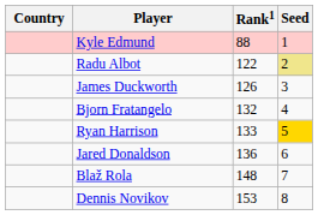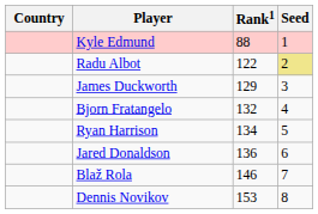 <table class="sortable wikitable">
 <tr>
 <th width="70">Country</th>
 <th width="175">Player</th>
 <th>Rank<sup>1</sup></th>
 <th>Seed</th>
 </tr>
 <tr style="background:#fcc;">
 <td></td>
 <td><a href='#'>Kyle Edmund</a></td>
 <td>88</td>
 <td>1</td>
 </tr>
 <tr>
 <td></td>
 <td><a href='#'>Radu Albot</a></td>
 <td>122</td>
 <td style="background: khaki;">2</td>
 </tr>
 <tr>
 <td></td>
 <td><a href='#'>James Duckworth</a></td>
-<td>126</td>
+<td>129</td>
 <td>3</td>
 </tr>
 <tr>
 <td></td>
 <td><a href='#'>Bjorn Fratangelo</a></td>
 <td>132</td>
 <td>4</td>
 </tr>
 <tr>
 <td></td>
 <td><a href='#'>Ryan Harrison</a></td>
-<td>133</td>
-<td style="background: gold;">5</td>
+<td>134</td>
+<td>5</td>
 </tr>
 <tr>
 <td></td>
 <td><a href='#'>Jared Donaldson</a></td>
 <td>136</td>
 <td>6</td>
 </tr>
 <tr>
 <td></td>
 <td><a href='#'>Blaž Rola</a></td>
-<td>148</td>
+<td>146</td>
 <td>7</td>
 </tr>
 <tr>
 <td></td>
 <td><a href='#'>Dennis Novikov</a></td>
 <td>153</td>
 <td>8</td>
 </tr>
 </table>
